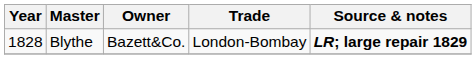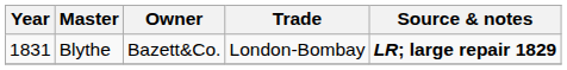 <table class=" wikitable">
 <tr>
 <th>Year</th>
 <th>Master</th>
 <th>Owner</th>
 <th>Trade</th>
 <th>Source & notes</th>
 </tr>
 <tr>
-<td>1828</td>
+<td>1831</td>
 <td>Blythe</td>
 <td>Bazett&Co.</td>
 <td>London-Bombay</td>
 <td><strong><em>LR</em>; large repair 1829</strong></td>
 </tr>
 <tr>
 </tr>
 </table>
